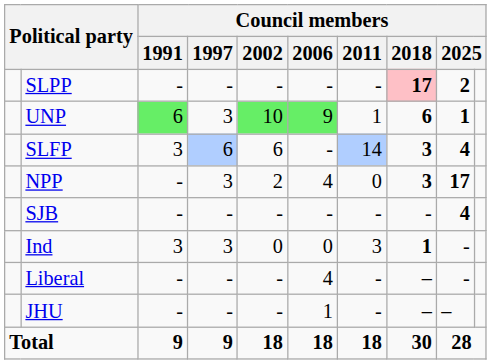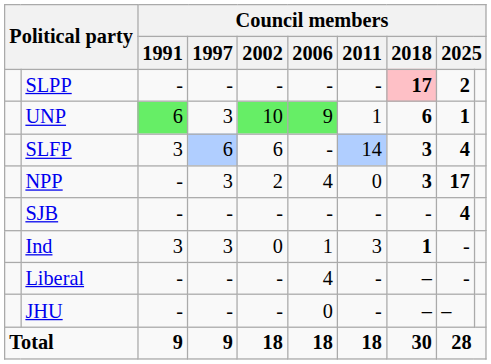 <table class="wikitable">
 <tr>
 <th colspan=2 rowspan=2>Political party</th>
 <th colspan=8>Council members</th>
 </tr>
 <tr>
 <th>1991</th>
 <th>1997</th>
 <th>2002</th>
 <th>2006</th>
 <th>2011</th>
 <th>2018</th>
 <th colspan=2>2025</th>
 </tr>
 <tr>
 <td></td>
 <td><a href='#'>SLPP</a></td>
 <td style="text-align: right">-</td>
 <td style="text-align: right">-</td>
 <td style="text-align: right">-</td>
 <td style="text-align: right">-</td>
 <td style="text-align: right">-</td>
 <td style="text-align: right" bgcolor="#FEC0C6"><strong>17</strong></td>
 <td style="text-align: right"><strong>2</strong></td>
 <td></td>
 </tr>
 <tr>
 <td></td>
 <td><a href='#'>UNP</a></td>
 <td style="text-align: right" bgcolor="#66EE66">6</td>
 <td style="text-align: right">3</td>
 <td style="text-align: right" bgcolor="#66EE66">10</td>
 <td style="text-align: right" bgcolor="#66EE66">9</td>
 <td style="text-align: right">1</td>
 <td style="text-align: right"><strong>6</strong></td>
 <td style="text-align: right"><strong>1</strong></td>
 <td></td>
 </tr>
 <tr>
 <td></td>
 <td><a href='#'>SLFP</a></td>
 <td style="text-align: right">3</td>
 <td style="text-align: right" bgcolor="#B0CEFF">6</td>
 <td style="text-align: right">6</td>
 <td style="text-align: right">-</td>
 <td style="text-align: right" bgcolor="#B0CEFF">14</td>
 <td style="text-align: right"><strong>3</strong></td>
 <td style="text-align: right"><strong>4</strong></td>
 <td></td>
 </tr>
 <tr>
 <td></td>
 <td><a href='#'>NPP</a></td>
 <td style="text-align: right">-</td>
 <td style="text-align: right">3</td>
 <td style="text-align: right">2</td>
 <td style="text-align: right">4</td>
 <td style="text-align: right">0</td>
 <td style="text-align: right"><strong>3</strong></td>
 <td style="text-align: right" ><strong>17</strong></td>
 <td></td>
 </tr>
 <tr>
 <td></td>
 <td><a href='#'>SJB</a></td>
 <td style="text-align: right">-</td>
 <td style="text-align: right">-</td>
 <td style="text-align: right">-</td>
 <td style="text-align: right">-</td>
 <td style="text-align: right">-</td>
 <td style="text-align: right">-</td>
 <td style="text-align: right"><strong>4</strong></td>
 <td></td>
 </tr>
 <tr>
 <td></td>
 <td><a href='#'>Ind</a></td>
 <td style="text-align: right">3</td>
 <td style="text-align: right">3</td>
 <td style="text-align: right">0</td>
-<td style="text-align: right">0</td>
+<td style="text-align: right">1</td>
 <td style="text-align: right">3</td>
 <td style="text-align: right"><strong>1</strong></td>
 <td style="text-align: right">-</td>
 <td></td>
 </tr>
 <tr>
 <td></td>
 <td><a href='#'>Liberal</a></td>
 <td style="text-align: right">-</td>
 <td style="text-align: right">-</td>
 <td style="text-align: right">-</td>
 <td style="text-align: right">4</td>
 <td style="text-align: right">-</td>
 <td style="text-align: right">–</td>
 <td style="text-align: right">-</td>
 <td></td>
 </tr>
 <tr>
 <td></td>
 <td><a href='#'>JHU</a></td>
 <td style="text-align: right">-</td>
 <td style="text-align: right">-</td>
 <td style="text-align: right">-</td>
-<td style="text-align: right">1</td>
+<td style="text-align: right">0</td>
 <td style="text-align: right">-</td>
 <td style="text-align: right">–</td>
 <td style="text-align: centre">–</td>
 <td></td>
 </tr>
 <tr>
 <td colspan=2><strong>Total</strong></td>
 <td style="text-align: right"><strong>9</strong></td>
 <td style="text-align: right"><strong>9</strong></td>
 <td style="text-align: right"><strong>18</strong></td>
 <td style="text-align: right"><strong>18</strong></td>
 <td style="text-align: right"><strong>18</strong></td>
 <td style="text-align: right"><strong>30</strong></td>
 <td style="text-align: center"  colspan=2><strong>28</strong></td>
 </tr>
 </table>
